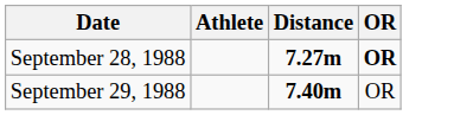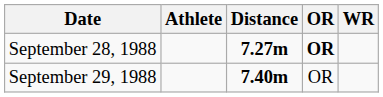 <table class=wikitable style=text-align:center>
 <tr>
 <th>Date</th>
 <th>Athlete</th>
 <th>Distance</th>
 <th>OR</th>
+<th>WR</th>
 </tr>
 <tr>
 <td>September 28, 1988</td>
 <td align=left></td>
 <td><strong>7.27m</strong></td>
 <td><strong>OR</strong></td>
+<td></td>
 </tr>
 <tr>
 <td>September 29, 1988</td>
 <td align=left></td>
 <td><strong>7.40m</strong></td>
 <td>OR</td>
+<td></td>
 </tr>
 </table>
